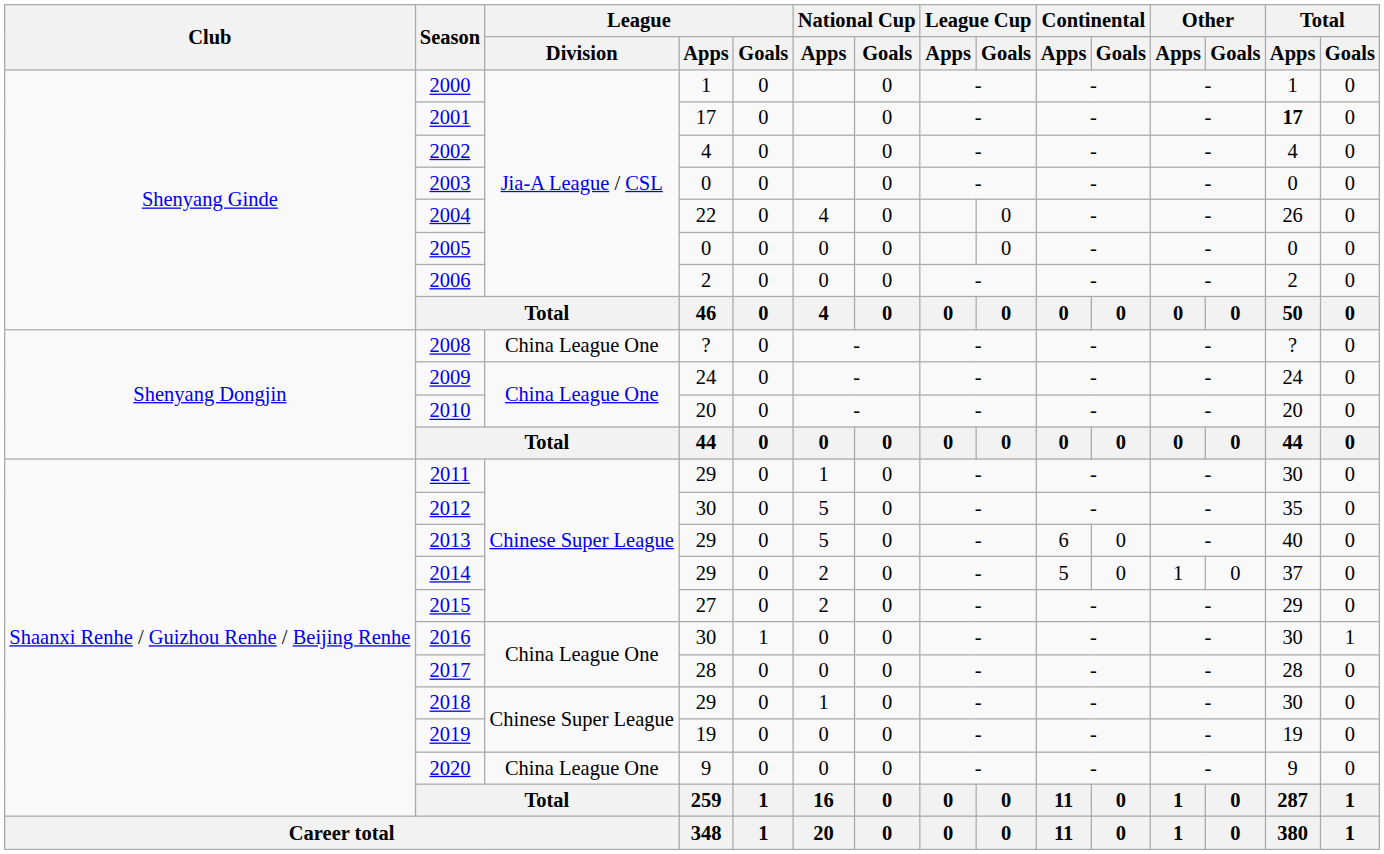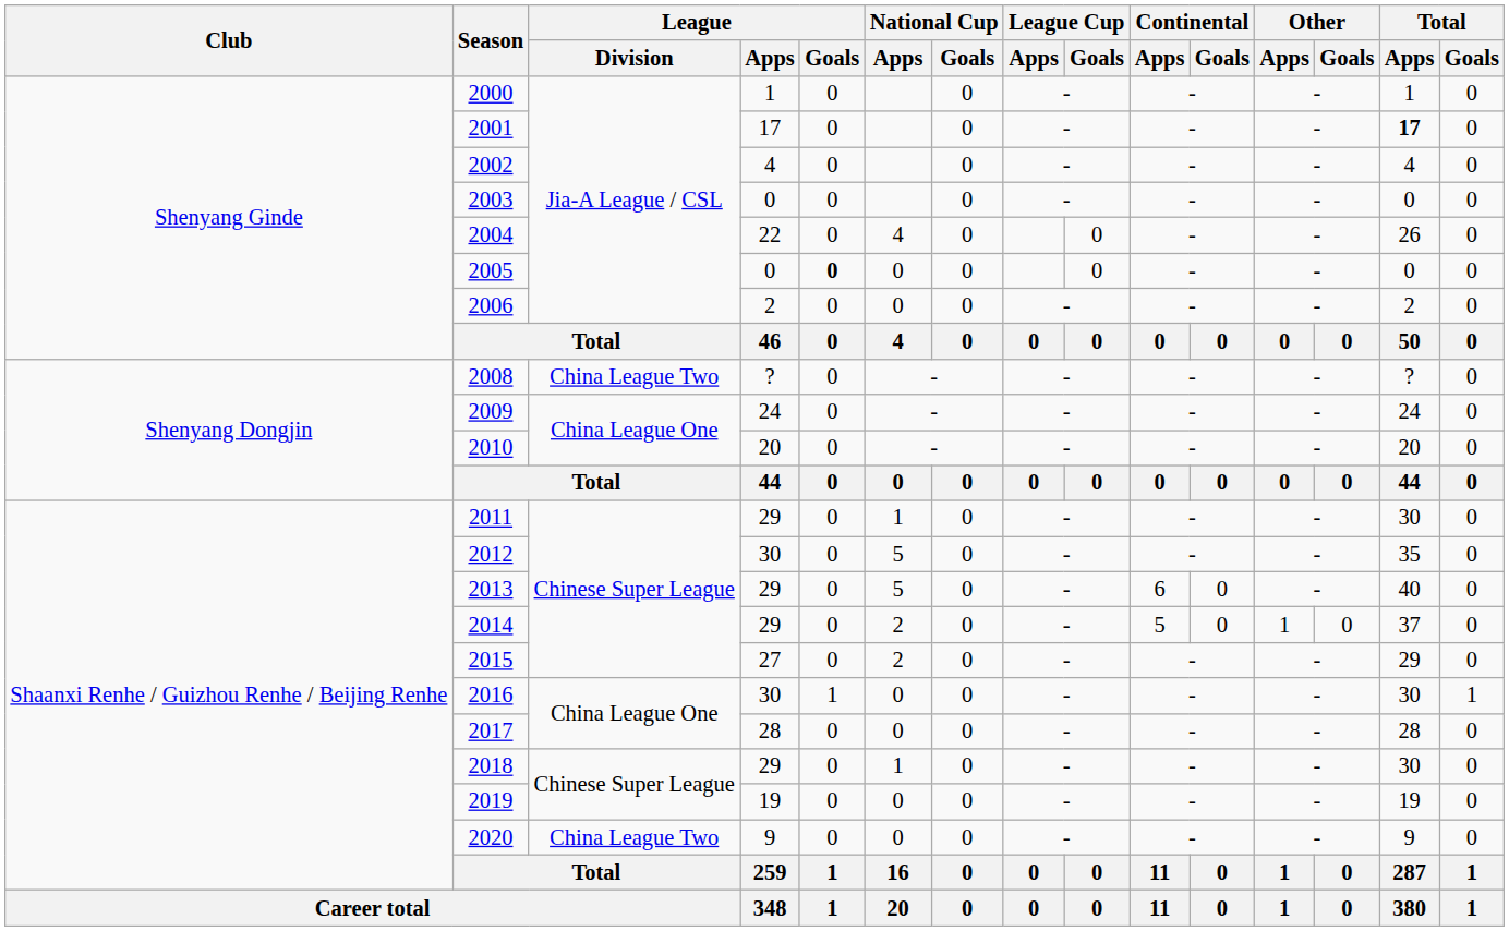 <table class="wikitable" style="text-align: center">
 <tr>
 <th rowspan="2">Club</th>
 <th rowspan="2">Season</th>
 <th colspan="3">League</th>
 <th colspan="2">National Cup</th>
 <th colspan="2">League Cup</th>
 <th colspan="2">Continental</th>
 <th colspan="2">Other</th>
 <th colspan="2">Total</th>
 </tr>
 <tr>
 <th>Division</th>
 <th>Apps</th>
 <th>Goals</th>
 <th>Apps</th>
 <th>Goals</th>
 <th>Apps</th>
 <th>Goals</th>
 <th>Apps</th>
 <th>Goals</th>
 <th>Apps</th>
 <th>Goals</th>
 <th>Apps</th>
 <th>Goals</th>
 </tr>
 <tr>
 <td rowspan=8><a href='#'>Shenyang Ginde</a></td>
 <td><a href='#'>2000</a></td>
 <td rowspan="7"><a href='#'>Jia-A League</a> / <a href='#'>CSL</a></td>
 <td>1</td>
 <td>0</td>
 <td></td>
 <td>0</td>
 <td colspan="2">-</td>
 <td colspan="2">-</td>
 <td colspan="2">-</td>
 <td>1</td>
 <td>0</td>
 </tr>
 <tr>
 <td><a href='#'>2001</a></td>
 <td>17</td>
 <td>0</td>
 <td></td>
 <td>0</td>
 <td colspan="2">-</td>
 <td colspan="2">-</td>
 <td colspan="2">-</td>
 <td><strong>17</strong></td>
 <td>0</td>
 </tr>
 <tr>
 <td><a href='#'>2002</a></td>
 <td>4</td>
 <td>0</td>
 <td></td>
 <td>0</td>
 <td colspan="2">-</td>
 <td colspan="2">-</td>
 <td colspan="2">-</td>
 <td>4</td>
 <td>0</td>
 </tr>
 <tr>
 <td><a href='#'>2003</a></td>
 <td>0</td>
 <td>0</td>
 <td></td>
 <td>0</td>
 <td colspan="2">-</td>
 <td colspan="2">-</td>
 <td colspan="2">-</td>
 <td>0</td>
 <td>0</td>
 </tr>
 <tr>
 <td><a href='#'>2004</a></td>
 <td>22</td>
 <td>0</td>
 <td>4</td>
 <td>0</td>
 <td></td>
 <td>0</td>
 <td colspan="2">-</td>
 <td colspan="2">-</td>
 <td>26</td>
 <td>0</td>
 </tr>
 <tr>
 <td><a href='#'>2005</a></td>
 <td>0</td>
-<td>0</td>
+<td><strong>0</strong></td>
 <td>0</td>
 <td>0</td>
 <td></td>
 <td>0</td>
 <td colspan="2">-</td>
 <td colspan="2">-</td>
 <td>0</td>
 <td>0</td>
 </tr>
 <tr>
 <td><a href='#'>2006</a></td>
 <td>2</td>
 <td>0</td>
 <td>0</td>
 <td>0</td>
 <td colspan="2">-</td>
 <td colspan="2">-</td>
 <td colspan="2">-</td>
 <td>2</td>
 <td>0</td>
 </tr>
 <tr>
 <th colspan="2"><strong>Total</strong></th>
 <th>46</th>
 <th>0</th>
 <th>4</th>
 <th>0</th>
 <th>0</th>
 <th>0</th>
 <th>0</th>
 <th>0</th>
 <th>0</th>
 <th>0</th>
 <th>50</th>
 <th>0</th>
 </tr>
 <tr>
 <td rowspan=4><a href='#'>Shenyang Dongjin</a></td>
 <td><a href='#'>2008</a></td>
-<td>China League One</td>
+<td><a href='#'>China League Two</a></td>
 <td>?</td>
 <td>0</td>
 <td colspan="2">-</td>
 <td colspan="2">-</td>
 <td colspan="2">-</td>
 <td colspan="2">-</td>
 <td>?</td>
 <td>0</td>
 </tr>
 <tr>
 <td><a href='#'>2009</a></td>
 <td rowspan="2"><a href='#'>China League One</a></td>
 <td>24</td>
 <td>0</td>
 <td colspan="2">-</td>
 <td colspan="2">-</td>
 <td colspan="2">-</td>
 <td colspan="2">-</td>
 <td>24</td>
 <td>0</td>
 </tr>
 <tr>
 <td><a href='#'>2010</a></td>
 <td>20</td>
 <td>0</td>
 <td colspan="2">-</td>
 <td colspan="2">-</td>
 <td colspan="2">-</td>
 <td colspan="2">-</td>
 <td>20</td>
 <td>0</td>
 </tr>
 <tr>
 <th colspan="2"><strong>Total</strong></th>
 <th>44</th>
 <th>0</th>
 <th>0</th>
 <th>0</th>
 <th>0</th>
 <th>0</th>
 <th>0</th>
 <th>0</th>
 <th>0</th>
 <th>0</th>
 <th>44</th>
 <th>0</th>
 </tr>
 <tr>
 <td rowspan=11><a href='#'>Shaanxi Renhe</a> / <a href='#'>Guizhou Renhe</a> / <a href='#'>Beijing Renhe</a></td>
 <td><a href='#'>2011</a></td>
 <td rowspan="5"><a href='#'>Chinese Super League</a></td>
 <td>29</td>
 <td>0</td>
 <td>1</td>
 <td>0</td>
 <td colspan="2">-</td>
 <td colspan="2">-</td>
 <td colspan="2">-</td>
 <td>30</td>
 <td>0</td>
 </tr>
 <tr>
 <td><a href='#'>2012</a></td>
 <td>30</td>
 <td>0</td>
 <td>5</td>
 <td>0</td>
 <td colspan="2">-</td>
 <td colspan="2">-</td>
 <td colspan="2">-</td>
 <td>35</td>
 <td>0</td>
 </tr>
 <tr>
 <td><a href='#'>2013</a></td>
 <td>29</td>
 <td>0</td>
 <td>5</td>
 <td>0</td>
 <td colspan="2">-</td>
 <td>6</td>
 <td>0</td>
 <td colspan="2">-</td>
 <td>40</td>
 <td>0</td>
 </tr>
 <tr>
 <td><a href='#'>2014</a></td>
 <td>29</td>
 <td>0</td>
 <td>2</td>
 <td>0</td>
 <td colspan="2">-</td>
 <td>5</td>
 <td>0</td>
 <td>1</td>
 <td>0</td>
 <td>37</td>
 <td>0</td>
 </tr>
 <tr>
 <td><a href='#'>2015</a></td>
 <td>27</td>
 <td>0</td>
 <td>2</td>
 <td>0</td>
 <td colspan="2">-</td>
 <td colspan="2">-</td>
 <td colspan="2">-</td>
 <td>29</td>
 <td>0</td>
 </tr>
 <tr>
 <td><a href='#'>2016</a></td>
 <td rowspan="2">China League One</td>
 <td>30</td>
 <td>1</td>
 <td>0</td>
 <td>0</td>
 <td colspan="2">-</td>
 <td colspan="2">-</td>
 <td colspan="2">-</td>
 <td>30</td>
 <td>1</td>
 </tr>
 <tr>
 <td><a href='#'>2017</a></td>
 <td>28</td>
 <td>0</td>
 <td>0</td>
 <td>0</td>
 <td colspan="2">-</td>
 <td colspan="2">-</td>
 <td colspan="2">-</td>
 <td>28</td>
 <td>0</td>
 </tr>
 <tr>
 <td><a href='#'>2018</a></td>
 <td rowspan="2">Chinese Super League</td>
 <td>29</td>
 <td>0</td>
 <td>1</td>
 <td>0</td>
 <td colspan="2">-</td>
 <td colspan="2">-</td>
 <td colspan="2">-</td>
 <td>30</td>
 <td>0</td>
 </tr>
 <tr>
 <td><a href='#'>2019</a></td>
 <td>19</td>
 <td>0</td>
 <td>0</td>
 <td>0</td>
 <td colspan="2">-</td>
 <td colspan="2">-</td>
 <td colspan="2">-</td>
 <td>19</td>
 <td>0</td>
 </tr>
 <tr>
 <td><a href='#'>2020</a></td>
-<td>China League One</td>
+<td><a href='#'>China League Two</a></td>
 <td>9</td>
 <td>0</td>
 <td>0</td>
 <td>0</td>
 <td colspan="2">-</td>
 <td colspan="2">-</td>
 <td colspan="2">-</td>
 <td>9</td>
 <td>0</td>
 </tr>
 <tr>
 <th colspan="2"><strong>Total</strong></th>
 <th>259</th>
 <th>1</th>
 <th>16</th>
 <th>0</th>
 <th>0</th>
 <th>0</th>
 <th>11</th>
 <th>0</th>
 <th>1</th>
 <th>0</th>
 <th>287</th>
 <th>1</th>
 </tr>
 <tr>
 <th colspan=3>Career total</th>
 <th>348</th>
 <th>1</th>
 <th>20</th>
 <th>0</th>
 <th>0</th>
 <th>0</th>
 <th>11</th>
 <th>0</th>
 <th>1</th>
 <th>0</th>
 <th>380</th>
 <th>1</th>
 </tr>
 </table>
